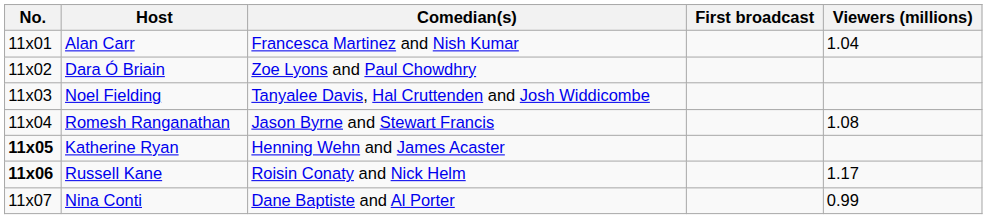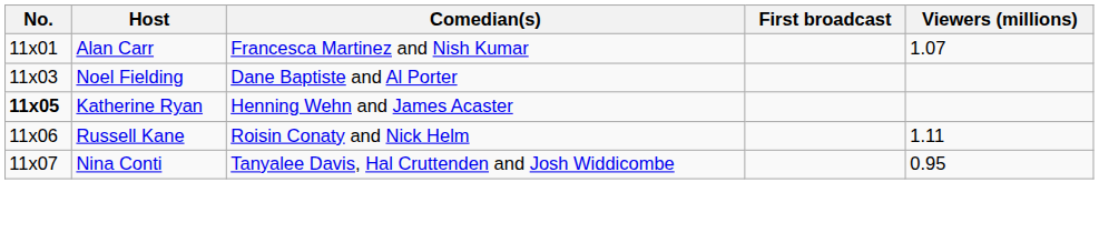 <table class="wikitable" style="width:60%;">
 <tr>
 <th>No.</th>
 <th>Host</th>
 <th>Comedian(s)</th>
 <th>First broadcast</th>
 <th>Viewers (millions)</th>
 </tr>
 <tr>
 <td>11x01</td>
 <td><a href='#'>Alan Carr</a></td>
 <td><a href='#'>Francesca Martinez</a> and <a href='#'>Nish Kumar</a></td>
 <td></td>
-<td>1.04</td>
-</tr>
-<tr>
-<td>11x02</td>
-<td><a href='#'>Dara Ó Briain</a></td>
-<td><a href='#'>Zoe Lyons</a> and <a href='#'>Paul Chowdhry</a></td>
-<td></td>
-<td></td>
+<td>1.07</td>
 </tr>
 <tr>
 <td>11x03</td>
 <td><a href='#'>Noel Fielding</a></td>
-<td><a href='#'>Tanyalee Davis</a>, <a href='#'>Hal Cruttenden</a> and <a href='#'>Josh Widdicombe</a></td>
+<td><a href='#'>Dane Baptiste</a> and <a href='#'>Al Porter</a></td>
 <td></td>
 <td></td>
-</tr>
-<tr>
-<td>11x04</td>
-<td><a href='#'>Romesh Ranganathan</a></td>
-<td><a href='#'>Jason Byrne</a> and <a href='#'>Stewart Francis</a></td>
-<td></td>
-<td>1.08</td>
 </tr>
 <tr>
 <td><strong>11x05</strong></td>
 <td><a href='#'>Katherine Ryan</a></td>
 <td><a href='#'>Henning Wehn</a> and <a href='#'>James Acaster</a></td>
 <td></td>
 <td></td>
 </tr>
 <tr>
-<td><strong>11x06</strong></td>
+<td>11x06</td>
 <td><a href='#'>Russell Kane</a></td>
 <td><a href='#'>Roisin Conaty</a> and <a href='#'>Nick Helm</a></td>
 <td></td>
-<td>1.17</td>
+<td>1.11</td>
 </tr>
 <tr>
 <td>11x07</td>
 <td><a href='#'>Nina Conti</a></td>
-<td><a href='#'>Dane Baptiste</a> and <a href='#'>Al Porter</a></td>
+<td><a href='#'>Tanyalee Davis</a>, <a href='#'>Hal Cruttenden</a> and <a href='#'>Josh Widdicombe</a></td>
 <td></td>
-<td>0.99</td>
+<td>0.95</td>
 </tr>
 </table>
